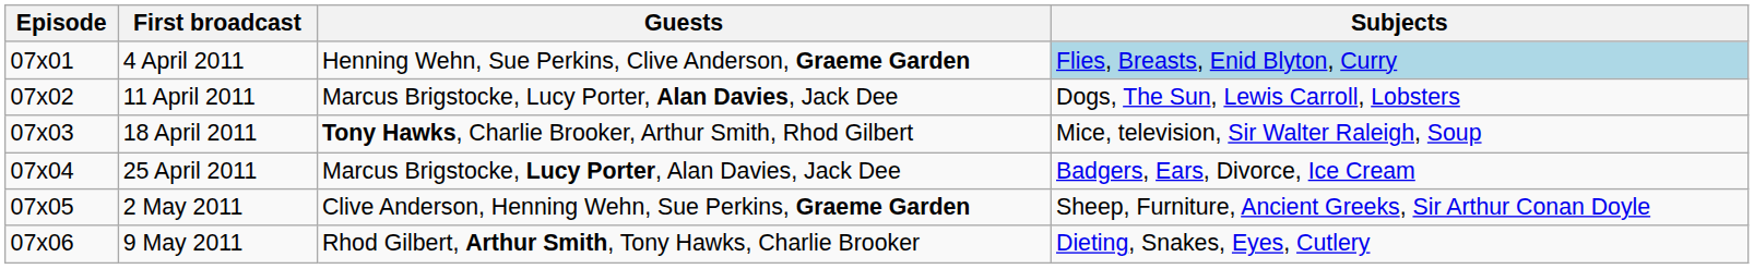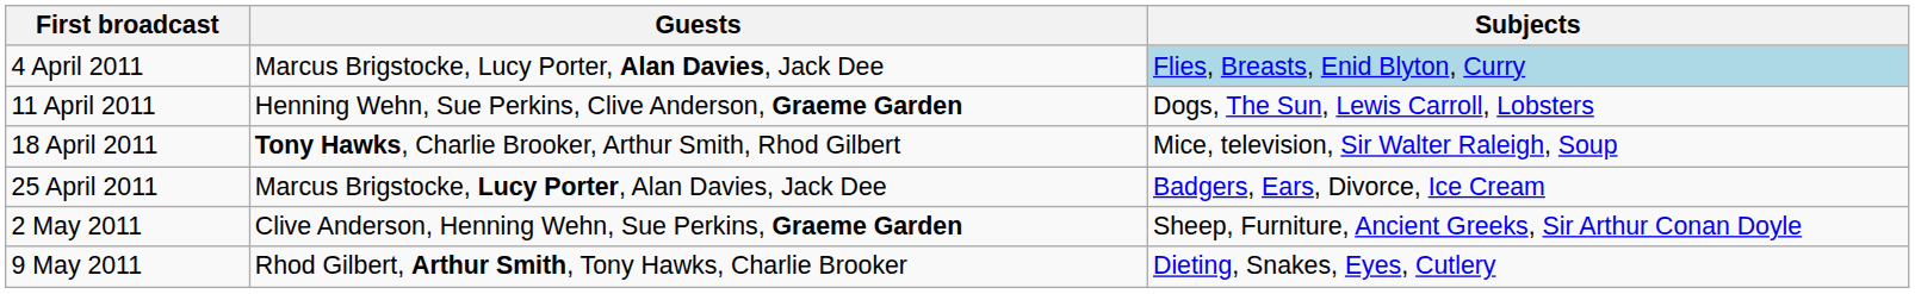 <table class="wikitable" style="width:95%;">
 <tr>
-<th>Episode</th>
 <th>First broadcast</th>
 <th>Guests</th>
 <th style="width:40%;">Subjects</th>
 </tr>
 <tr>
-<td>07x01</td>
 <td>4 April 2011</td>
-<td>Henning Wehn, Sue Perkins, Clive Anderson, <strong>Graeme Garden</strong></td>
+<td>Marcus Brigstocke, Lucy Porter, <strong>Alan Davies</strong>, Jack Dee</td>
 <td style="background: lightblue;"><a href='#'>Flies</a>, <a href='#'>Breasts</a>, <a href='#'>Enid Blyton</a>, <a href='#'>Curry</a></td>
 </tr>
 <tr>
-<td>07x02</td>
 <td>11 April 2011</td>
-<td>Marcus Brigstocke, Lucy Porter, <strong>Alan Davies</strong>, Jack Dee</td>
+<td>Henning Wehn, Sue Perkins, Clive Anderson, <strong>Graeme Garden</strong></td>
 <td>Dogs, <a href='#'>The Sun</a>, <a href='#'>Lewis Carroll</a>, <a href='#'>Lobsters</a></td>
 </tr>
 <tr>
-<td>07x03</td>
 <td>18 April 2011</td>
 <td><strong>Tony Hawks</strong>, Charlie Brooker, Arthur Smith, Rhod Gilbert</td>
 <td>Mice, television, <a href='#'>Sir Walter Raleigh</a>, <a href='#'>Soup</a></td>
 </tr>
 <tr>
-<td>07x04</td>
 <td>25 April 2011</td>
 <td>Marcus Brigstocke, <strong>Lucy Porter</strong>, Alan Davies, Jack Dee</td>
 <td><a href='#'>Badgers</a>, <a href='#'>Ears</a>, Divorce, <a href='#'>Ice Cream</a></td>
 </tr>
 <tr>
-<td>07x05</td>
 <td>2 May 2011</td>
 <td>Clive Anderson, Henning Wehn, Sue Perkins, <strong>Graeme Garden</strong></td>
 <td>Sheep, Furniture, <a href='#'>Ancient Greeks</a>, <a href='#'>Sir Arthur Conan Doyle</a></td>
 </tr>
 <tr>
-<td>07x06</td>
 <td>9 May 2011</td>
 <td>Rhod Gilbert, <strong>Arthur Smith</strong>, Tony Hawks, Charlie Brooker</td>
 <td><a href='#'>Dieting</a>, Snakes, <a href='#'>Eyes</a>, <a href='#'>Cutlery</a></td>
 </tr>
 </table>
